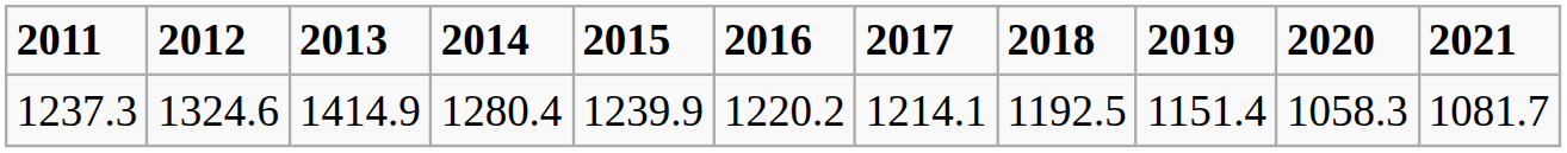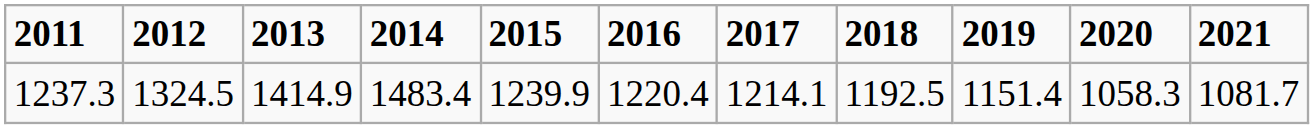 <table class="wikitable" border="1">
 <tr>
 <td><strong>2011</strong></td>
 <td><strong>2012</strong></td>
 <td><strong>2013</strong></td>
 <td><strong>2014</strong></td>
 <td><strong>2015</strong></td>
 <td><strong>2016</strong></td>
 <td><strong>2017</strong></td>
 <td><strong>2018</strong></td>
 <td><strong>2019</strong></td>
 <td><strong>2020</strong></td>
 <td><strong>2021</strong></td>
 </tr>
 <tr>
 <td>1237.3</td>
-<td>1324.6</td>
+<td>1324.5</td>
 <td>1414.9</td>
-<td>1280.4</td>
+<td>1483.4</td>
 <td>1239.9</td>
-<td>1220.2</td>
+<td>1220.4</td>
 <td>1214.1</td>
 <td>1192.5</td>
 <td>1151.4</td>
 <td>1058.3</td>
 <td>1081.7</td>
 </tr>
 </table>
